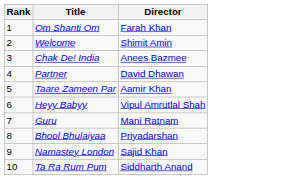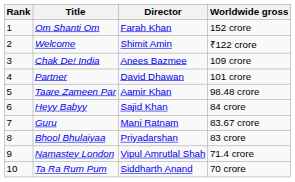 <table class="wikitable">
 <tr>
 <th>Rank</th>
 <th>Title</th>
 <th>Director</th>
+<th>Worldwide gross</th>
 </tr>
 <tr>
 <td>1</td>
 <td><em><a href='#'>Om Shanti Om</a></em></td>
 <td><a href='#'>Farah Khan</a></td>
+<td>152 crore</td>
 </tr>
 <tr>
 <td>2</td>
 <td><em><a href='#'>Welcome</a></em></td>
 <td><a href='#'>Shimit Amin</a></td>
+<td>₹122 crore</td>
 </tr>
 <tr>
 <td>3</td>
 <td><em><a href='#'>Chak De! India</a></em></td>
 <td><a href='#'>Anees Bazmee</a></td>
+<td>109 crore</td>
 </tr>
 <tr>
 <td>4</td>
 <td><em><a href='#'>Partner</a></em></td>
 <td><a href='#'>David Dhawan</a></td>
+<td>101 crore</td>
 </tr>
 <tr>
 <td>5</td>
 <td><em><a href='#'>Taare Zameen Par</a></em></td>
 <td><a href='#'>Aamir Khan</a></td>
+<td>98.48 crore</td>
 </tr>
 <tr>
 <td>6</td>
 <td><em><a href='#'>Heyy Babyy</a></em></td>
-<td><a href='#'>Vipul Amrutlal Shah</a></td>
+<td><a href='#'>Sajid Khan</a></td>
+<td>84 crore</td>
 </tr>
 <tr>
 <td>7</td>
 <td><em><a href='#'>Guru</a></em></td>
 <td><a href='#'>Mani Ratnam</a></td>
+<td>83.67 crore</td>
 </tr>
 <tr>
 <td>8</td>
 <td><em><a href='#'>Bhool Bhulaiyaa</a></em></td>
 <td><a href='#'>Priyadarshan</a></td>
+<td>83 crore</td>
 </tr>
 <tr>
 <td>9</td>
 <td><em><a href='#'>Namastey London</a></em></td>
-<td><a href='#'>Sajid Khan</a></td>
+<td><a href='#'>Vipul Amrutlal Shah</a></td>
+<td>71.4 crore</td>
 </tr>
 <tr>
 <td>10</td>
 <td><em><a href='#'>Ta Ra Rum Pum</a></em></td>
 <td><a href='#'>Siddharth Anand</a></td>
+<td>70 crore</td>
 </tr>
 </table>
